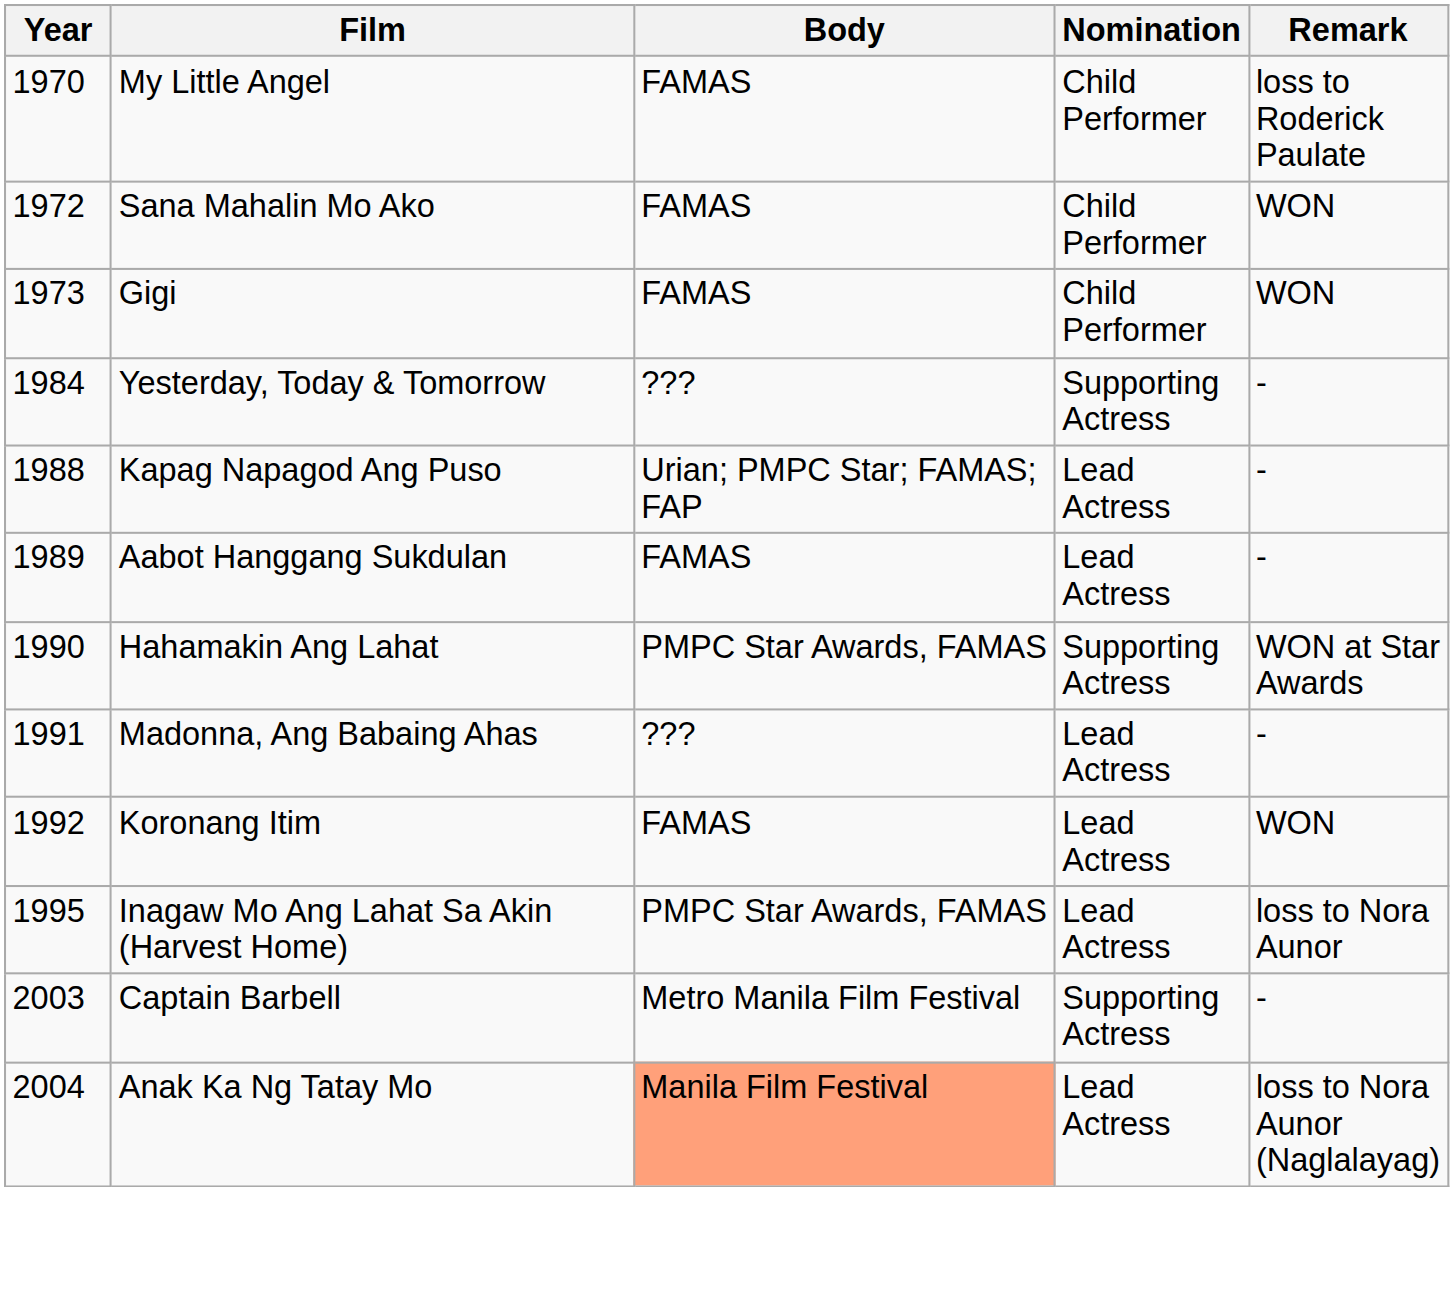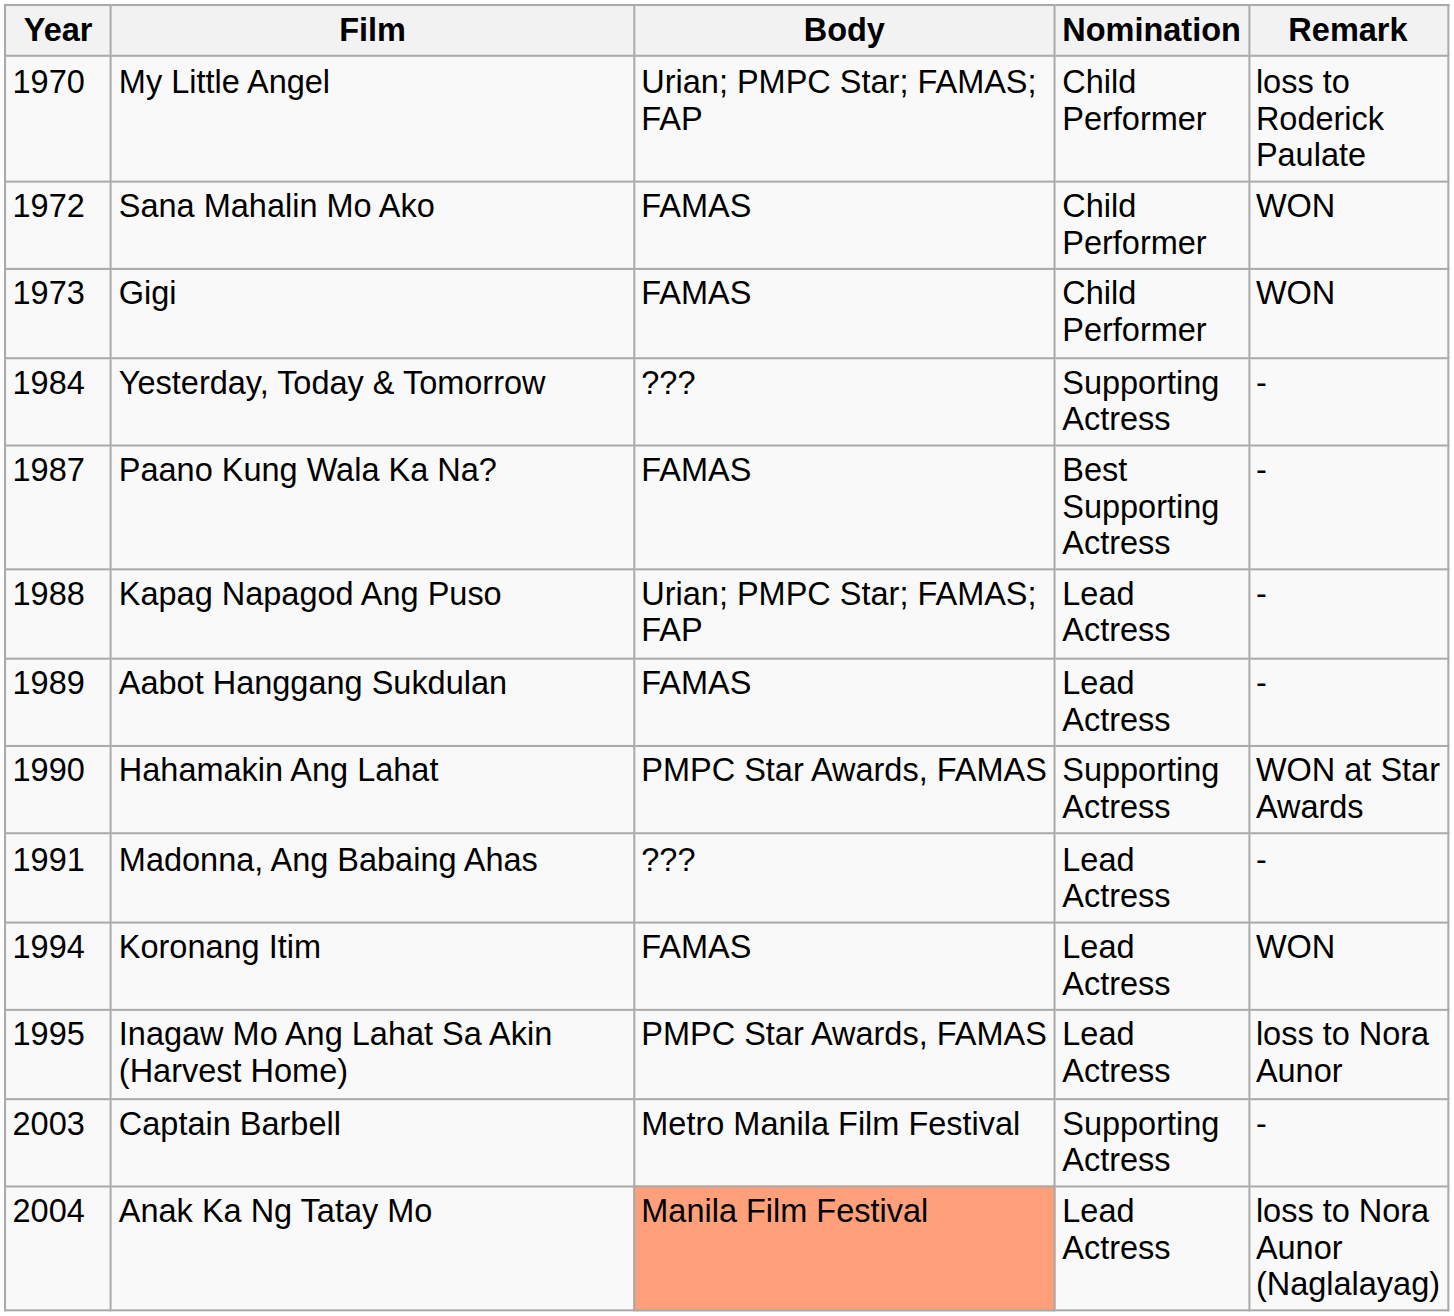 <table class="wikitable">
 <tr style="vertical-align:top;">
 <th scope="col" width="45">Year</th>
 <th scope="col" width="250">Film</th>
 <th scope="col" width="200">Body</th>
 <th scope="col" width="60">Nomination</th>
 <th scope="col" width="50">Remark</th>
 </tr>
 <tr style="vertical-align:top;">
 <td>1970</td>
 <td>My Little Angel</td>
-<td>FAMAS</td>
+<td>Urian; PMPC Star; FAMAS; FAP</td>
 <td>Child Performer</td>
 <td>loss to Roderick Paulate</td>
 </tr>
 <tr style="vertical-align:top;">
 <td>1972</td>
 <td>Sana Mahalin Mo Ako</td>
 <td>FAMAS</td>
 <td>Child Performer</td>
 <td>WON</td>
 </tr>
 <tr style="vertical-align:top;">
 <td>1973</td>
 <td>Gigi</td>
 <td>FAMAS</td>
 <td>Child Performer</td>
 <td>WON</td>
 </tr>
 <tr style="vertical-align:top;">
 <td>1984</td>
 <td>Yesterday, Today & Tomorrow</td>
 <td>???</td>
 <td>Supporting Actress</td>
+<td>-</td>
+</tr>
+<tr style="vertical-align:top;">
+<td>1987</td>
+<td>Paano Kung Wala Ka Na?</td>
+<td>FAMAS</td>
+<td>Best Supporting Actress</td>
 <td>-</td>
 </tr>
 <tr style="vertical-align:top;">
 <td>1988</td>
 <td>Kapag Napagod Ang Puso</td>
 <td>Urian; PMPC Star; FAMAS; FAP</td>
 <td>Lead Actress</td>
 <td>-</td>
 </tr>
 <tr style="vertical-align:top;">
 <td>1989</td>
 <td>Aabot Hanggang Sukdulan</td>
 <td>FAMAS</td>
 <td>Lead Actress</td>
 <td>-</td>
 </tr>
 <tr style="vertical-align:top;">
 <td>1990</td>
 <td>Hahamakin Ang Lahat</td>
 <td>PMPC Star Awards, FAMAS</td>
 <td>Supporting Actress</td>
 <td>WON at Star Awards</td>
 </tr>
 <tr style="vertical-align:top;">
 <td>1991</td>
 <td>Madonna, Ang Babaing Ahas</td>
 <td>???</td>
 <td>Lead Actress</td>
 <td>-</td>
 </tr>
 <tr style="vertical-align:top;">
-<td>1992</td>
+<td>1994</td>
 <td>Koronang Itim</td>
 <td>FAMAS</td>
 <td>Lead Actress</td>
 <td>WON</td>
 </tr>
 <tr style="vertical-align:top;">
 <td>1995</td>
 <td>Inagaw Mo Ang Lahat Sa Akin (Harvest Home)</td>
 <td>PMPC Star Awards, FAMAS</td>
 <td>Lead Actress</td>
 <td>loss to Nora Aunor</td>
 </tr>
 <tr style="vertical-align:top;">
 <td>2003</td>
 <td>Captain Barbell</td>
 <td>Metro Manila Film Festival</td>
 <td>Supporting Actress</td>
 <td>-</td>
 </tr>
 <tr style="vertical-align:top;">
 <td>2004</td>
 <td>Anak Ka Ng Tatay Mo</td>
 <td style="background: lightsalmon;">Manila Film Festival</td>
 <td>Lead Actress</td>
 <td>loss to Nora Aunor (Naglalayag)</td>
 </tr>
 </table>
